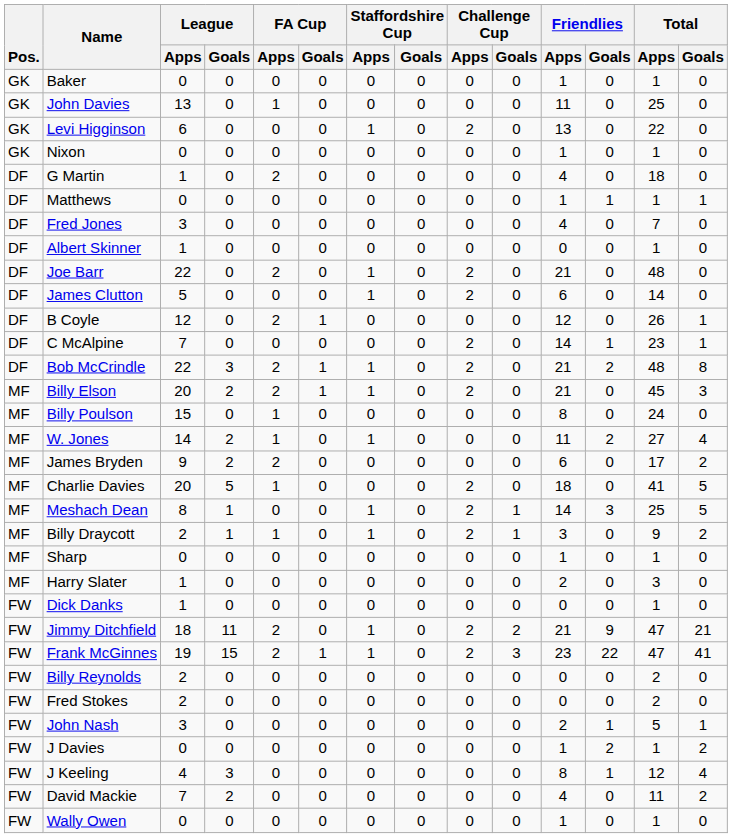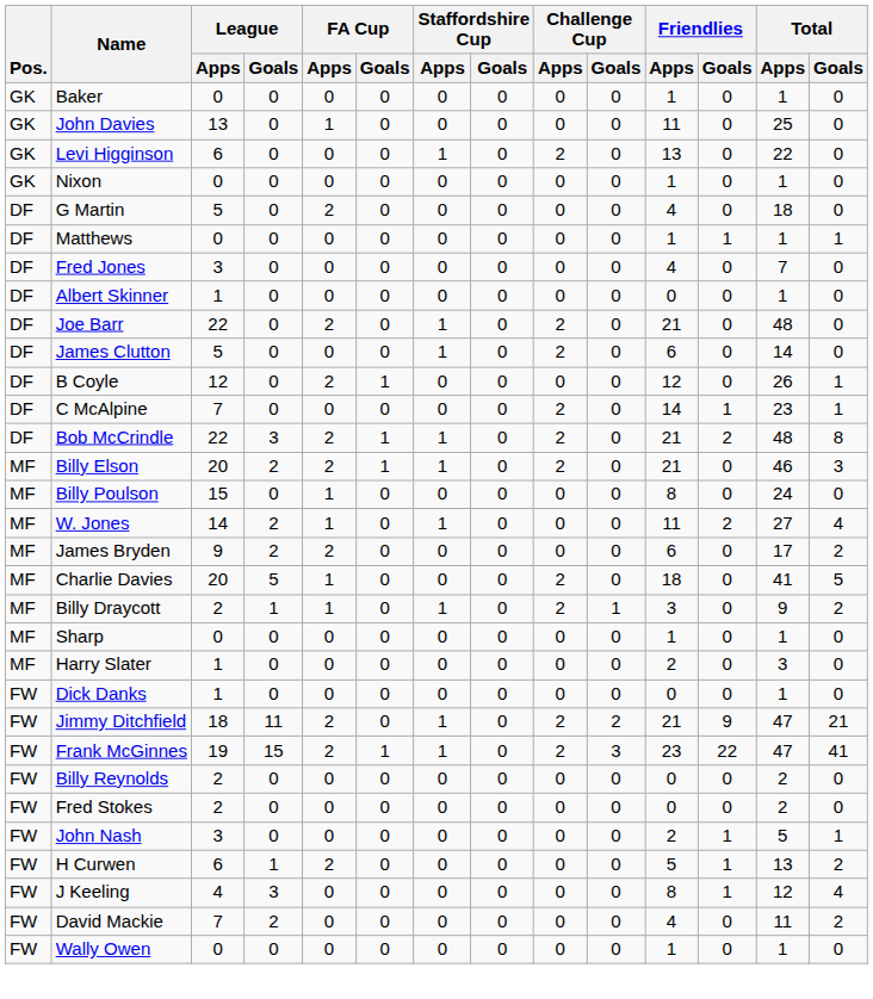 <table class="wikitable" style="text-align:center">
 <tr>
 <th rowspan="2" valign="bottom">Pos.</th>
 <th rowspan="2">Name</th>
 <th colspan="2" width="85">League</th>
 <th colspan="2" width="85">FA Cup</th>
 <th colspan="2" width="85">Staffordshire Cup</th>
 <th colspan="2" width="85">Challenge Cup</th>
 <th colspan="2" width="85"><a href='#'>Friendlies</a></th>
 <th colspan="2" width="85">Total</th>
 </tr>
 <tr>
 <th>Apps</th>
 <th>Goals</th>
 <th>Apps</th>
 <th>Goals</th>
 <th>Apps</th>
 <th>Goals</th>
 <th>Apps</th>
 <th>Goals</th>
 <th>Apps</th>
 <th>Goals</th>
 <th>Apps</th>
 <th>Goals</th>
 </tr>
 <tr>
 <td align="left">GK</td>
 <td align="left">Baker</td>
 <td>0</td>
 <td>0</td>
 <td>0</td>
 <td>0</td>
 <td>0</td>
 <td>0</td>
 <td>0</td>
 <td>0</td>
 <td>1</td>
 <td>0</td>
 <td>1</td>
 <td>0</td>
 </tr>
 <tr>
 <td align="left">GK</td>
 <td align="left"><a href='#'>John Davies</a></td>
 <td>13</td>
 <td>0</td>
 <td>1</td>
 <td>0</td>
 <td>0</td>
 <td>0</td>
 <td>0</td>
 <td>0</td>
 <td>11</td>
 <td>0</td>
 <td>25</td>
 <td>0</td>
 </tr>
 <tr>
 <td align="left">GK</td>
 <td align="left"><a href='#'>Levi Higginson</a></td>
 <td>6</td>
 <td>0</td>
 <td>0</td>
 <td>0</td>
 <td>1</td>
 <td>0</td>
 <td>2</td>
 <td>0</td>
 <td>13</td>
 <td>0</td>
 <td>22</td>
 <td>0</td>
 </tr>
 <tr>
 <td align="left">GK</td>
 <td align="left">Nixon</td>
 <td>0</td>
 <td>0</td>
 <td>0</td>
 <td>0</td>
 <td>0</td>
 <td>0</td>
 <td>0</td>
 <td>0</td>
 <td>1</td>
 <td>0</td>
 <td>1</td>
 <td>0</td>
 </tr>
 <tr>
 <td align="left">DF</td>
 <td align="left">G Martin</td>
-<td>1</td>
+<td>5</td>
 <td>0</td>
 <td>2</td>
 <td>0</td>
 <td>0</td>
 <td>0</td>
 <td>0</td>
 <td>0</td>
 <td>4</td>
 <td>0</td>
 <td>18</td>
 <td>0</td>
 </tr>
 <tr>
 <td align="left">DF</td>
 <td align="left">Matthews</td>
 <td>0</td>
 <td>0</td>
 <td>0</td>
 <td>0</td>
 <td>0</td>
 <td>0</td>
 <td>0</td>
 <td>0</td>
 <td>1</td>
 <td>1</td>
 <td>1</td>
 <td>1</td>
 </tr>
 <tr>
 <td align="left">DF</td>
 <td align="left"> <a href='#'>Fred Jones</a></td>
 <td>3</td>
 <td>0</td>
 <td>0</td>
 <td>0</td>
 <td>0</td>
 <td>0</td>
 <td>0</td>
 <td>0</td>
 <td>4</td>
 <td>0</td>
 <td>7</td>
 <td>0</td>
 </tr>
 <tr>
 <td align="left">DF</td>
 <td align="left"> <a href='#'>Albert Skinner</a></td>
 <td>1</td>
 <td>0</td>
 <td>0</td>
 <td>0</td>
 <td>0</td>
 <td>0</td>
 <td>0</td>
 <td>0</td>
 <td>0</td>
 <td>0</td>
 <td>1</td>
 <td>0</td>
 </tr>
 <tr>
 <td align="left">DF</td>
 <td align="left"> <a href='#'>Joe Barr</a></td>
 <td>22</td>
 <td>0</td>
 <td>2</td>
 <td>0</td>
 <td>1</td>
 <td>0</td>
 <td>2</td>
 <td>0</td>
 <td>21</td>
 <td>0</td>
 <td>48</td>
 <td>0</td>
 </tr>
 <tr>
 <td align="left">DF</td>
 <td align="left"> <a href='#'>James Clutton</a></td>
 <td>5</td>
 <td>0</td>
 <td>0</td>
 <td>0</td>
 <td>1</td>
 <td>0</td>
 <td>2</td>
 <td>0</td>
 <td>6</td>
 <td>0</td>
 <td>14</td>
 <td>0</td>
 </tr>
 <tr>
 <td align="left">DF</td>
 <td align="left">B Coyle</td>
 <td>12</td>
 <td>0</td>
 <td>2</td>
 <td>1</td>
 <td>0</td>
 <td>0</td>
 <td>0</td>
 <td>0</td>
 <td>12</td>
 <td>0</td>
 <td>26</td>
 <td>1</td>
 </tr>
 <tr>
 <td align="left">DF</td>
 <td align="left">C McAlpine</td>
 <td>7</td>
 <td>0</td>
 <td>0</td>
 <td>0</td>
 <td>0</td>
 <td>0</td>
 <td>2</td>
 <td>0</td>
 <td>14</td>
 <td>1</td>
 <td>23</td>
 <td>1</td>
 </tr>
 <tr>
 <td align="left">DF</td>
 <td align="left"> <a href='#'>Bob McCrindle</a></td>
 <td>22</td>
 <td>3</td>
 <td>2</td>
 <td>1</td>
 <td>1</td>
 <td>0</td>
 <td>2</td>
 <td>0</td>
 <td>21</td>
 <td>2</td>
 <td>48</td>
 <td>8</td>
 </tr>
 <tr>
 <td align="left">MF</td>
 <td align="left"> <a href='#'>Billy Elson</a></td>
 <td>20</td>
 <td>2</td>
 <td>2</td>
 <td>1</td>
 <td>1</td>
 <td>0</td>
 <td>2</td>
 <td>0</td>
 <td>21</td>
 <td>0</td>
-<td>45</td>
+<td>46</td>
 <td>3</td>
 </tr>
 <tr>
 <td align="left">MF</td>
 <td align="left"> <a href='#'>Billy Poulson</a></td>
 <td>15</td>
 <td>0</td>
 <td>1</td>
 <td>0</td>
 <td>0</td>
 <td>0</td>
 <td>0</td>
 <td>0</td>
 <td>8</td>
 <td>0</td>
 <td>24</td>
 <td>0</td>
 </tr>
 <tr>
 <td align="left">MF</td>
 <td align="left"><a href='#'>W. Jones</a></td>
 <td>14</td>
 <td>2</td>
 <td>1</td>
 <td>0</td>
 <td>1</td>
 <td>0</td>
 <td>0</td>
 <td>0</td>
 <td>11</td>
 <td>2</td>
 <td>27</td>
 <td>4</td>
 </tr>
 <tr>
 <td align="left">MF</td>
 <td align="left">James Bryden</td>
 <td>9</td>
 <td>2</td>
 <td>2</td>
 <td>0</td>
 <td>0</td>
 <td>0</td>
 <td>0</td>
 <td>0</td>
 <td>6</td>
 <td>0</td>
 <td>17</td>
 <td>2</td>
 </tr>
 <tr>
 <td align="left">MF</td>
 <td align="left"> Charlie Davies</td>
 <td>20</td>
 <td>5</td>
 <td>1</td>
 <td>0</td>
 <td>0</td>
 <td>0</td>
 <td>2</td>
 <td>0</td>
 <td>18</td>
 <td>0</td>
 <td>41</td>
-<td>5</td>
-</tr>
-<tr>
-<td align="left">MF</td>
-<td align="left"> <a href='#'>Meshach Dean</a></td>
-<td>8</td>
-<td>1</td>
-<td>0</td>
-<td>0</td>
-<td>1</td>
-<td>0</td>
-<td>2</td>
-<td>1</td>
-<td>14</td>
-<td>3</td>
-<td>25</td>
 <td>5</td>
 </tr>
 <tr>
 <td align="left">MF</td>
 <td align="left"> Billy Draycott</td>
 <td>2</td>
 <td>1</td>
 <td>1</td>
 <td>0</td>
 <td>1</td>
 <td>0</td>
 <td>2</td>
 <td>1</td>
 <td>3</td>
 <td>0</td>
 <td>9</td>
 <td>2</td>
 </tr>
 <tr>
 <td align="left">MF</td>
 <td align="left">Sharp</td>
 <td>0</td>
 <td>0</td>
 <td>0</td>
 <td>0</td>
 <td>0</td>
 <td>0</td>
 <td>0</td>
 <td>0</td>
 <td>1</td>
 <td>0</td>
 <td>1</td>
 <td>0</td>
 </tr>
 <tr>
 <td align="left">MF</td>
 <td align="left">Harry Slater</td>
 <td>1</td>
 <td>0</td>
 <td>0</td>
 <td>0</td>
 <td>0</td>
 <td>0</td>
 <td>0</td>
 <td>0</td>
 <td>2</td>
 <td>0</td>
 <td>3</td>
 <td>0</td>
 </tr>
 <tr>
 <td align="left">FW</td>
 <td align="left"> <a href='#'>Dick Danks</a></td>
 <td>1</td>
 <td>0</td>
 <td>0</td>
 <td>0</td>
 <td>0</td>
 <td>0</td>
 <td>0</td>
 <td>0</td>
 <td>0</td>
 <td>0</td>
 <td>1</td>
 <td>0</td>
 </tr>
 <tr>
 <td align="left">FW</td>
 <td align="left"> <a href='#'>Jimmy Ditchfield</a></td>
 <td>18</td>
 <td>11</td>
 <td>2</td>
 <td>0</td>
 <td>1</td>
 <td>0</td>
 <td>2</td>
 <td>2</td>
 <td>21</td>
 <td>9</td>
 <td>47</td>
 <td>21</td>
 </tr>
 <tr>
 <td align="left">FW</td>
 <td align="left"> <a href='#'>Frank McGinnes</a></td>
 <td>19</td>
 <td>15</td>
 <td>2</td>
 <td>1</td>
 <td>1</td>
 <td>0</td>
 <td>2</td>
 <td>3</td>
 <td>23</td>
 <td>22</td>
 <td>47</td>
 <td>41</td>
 </tr>
 <tr>
 <td align="left">FW</td>
 <td align="left"> <a href='#'>Billy Reynolds</a></td>
 <td>2</td>
 <td>0</td>
 <td>0</td>
 <td>0</td>
 <td>0</td>
 <td>0</td>
 <td>0</td>
 <td>0</td>
 <td>0</td>
 <td>0</td>
 <td>2</td>
 <td>0</td>
 </tr>
 <tr>
 <td align="left">FW</td>
 <td align="left">Fred Stokes</td>
 <td>2</td>
 <td>0</td>
 <td>0</td>
 <td>0</td>
 <td>0</td>
 <td>0</td>
 <td>0</td>
 <td>0</td>
 <td>0</td>
 <td>0</td>
 <td>2</td>
 <td>0</td>
 </tr>
 <tr>
 <td align="left">FW</td>
 <td align="left"> <a href='#'>John Nash</a></td>
 <td>3</td>
 <td>0</td>
 <td>0</td>
 <td>0</td>
 <td>0</td>
 <td>0</td>
 <td>0</td>
 <td>0</td>
 <td>2</td>
 <td>1</td>
 <td>5</td>
 <td>1</td>
 </tr>
 <tr>
 <td align="left">FW</td>
-<td align="left">J Davies</td>
+<td align="left">H Curwen</td>
+<td>6</td>
+<td>1</td>
+<td>2</td>
 <td>0</td>
 <td>0</td>
 <td>0</td>
 <td>0</td>
 <td>0</td>
-<td>0</td>
-<td>0</td>
-<td>0</td>
+<td>5</td>
 <td>1</td>
-<td>2</td>
-<td>1</td>
+<td>13</td>
 <td>2</td>
 </tr>
 <tr>
 <td align="left">FW</td>
 <td align="left">J Keeling</td>
 <td>4</td>
 <td>3</td>
 <td>0</td>
 <td>0</td>
 <td>0</td>
 <td>0</td>
 <td>0</td>
 <td>0</td>
 <td>8</td>
 <td>1</td>
 <td>12</td>
 <td>4</td>
 </tr>
 <tr>
 <td align="left">FW</td>
 <td align="left"> David Mackie</td>
 <td>7</td>
 <td>2</td>
 <td>0</td>
 <td>0</td>
 <td>0</td>
 <td>0</td>
 <td>0</td>
 <td>0</td>
 <td>4</td>
 <td>0</td>
 <td>11</td>
 <td>2</td>
 </tr>
 <tr>
 <td align="left">FW</td>
 <td align="left"> <a href='#'>Wally Owen</a></td>
 <td>0</td>
 <td>0</td>
 <td>0</td>
 <td>0</td>
 <td>0</td>
 <td>0</td>
 <td>0</td>
 <td>0</td>
 <td>1</td>
 <td>0</td>
 <td>1</td>
 <td>0</td>
 </tr>
 </table>
